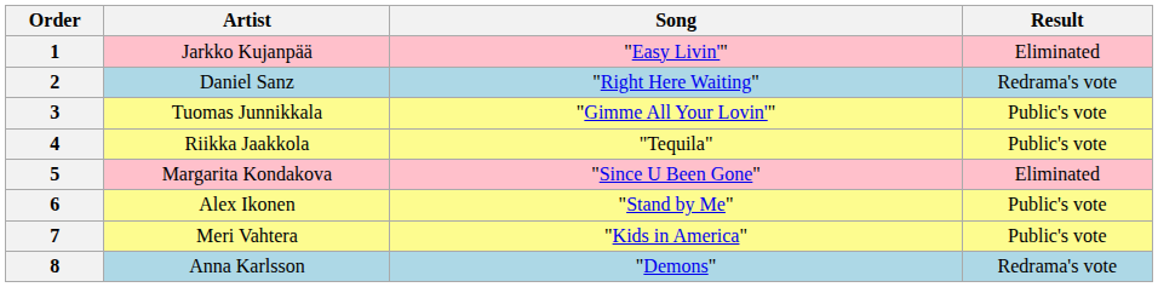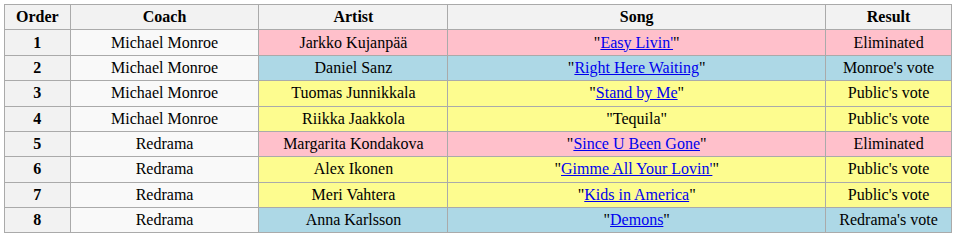 <table class="wikitable" style="text-align:center; width:75%;">
 <tr>
 <th scope="col" style="width:05%;">Order</th>
+<th scope="col" style="width:15%;">Coach</th>
 <th scope="col" style="width:15%;">Artist</th>
 <th scope="col" style="width:30%;">Song</th>
 <th scope="col" style="width:10%;">Result</th>
 </tr>
 <tr>
 <th scope="col">1</th>
+<td>Michael Monroe</td>
 <td style="background:pink;">Jarkko Kujanpää</td>
 <td style="background:pink;">"<a href='#'>Easy Livin'</a>"</td>
 <td style="background:pink;">Eliminated</td>
 </tr>
 <tr>
 <th scope="col">2</th>
+<td>Michael Monroe</td>
 <td style="background:lightblue;">Daniel Sanz</td>
 <td style="background:lightblue;">"<a href='#'>Right Here Waiting</a>"</td>
-<td style="background:lightblue;">Redrama's vote</td>
+<td style="background:lightblue;">Monroe's vote</td>
 </tr>
 <tr>
 <th scope="col">3</th>
+<td>Michael Monroe</td>
 <td style="background:#fdfc8f;">Tuomas Junnikkala</td>
-<td style="background:#fdfc8f;">"<a href='#'>Gimme All Your Lovin'</a>"</td>
+<td style="background:#fdfc8f;">"<a href='#'>Stand by Me</a>"</td>
 <td style="background:#fdfc8f;">Public's vote</td>
 </tr>
 <tr>
 <th scope="col">4</th>
+<td>Michael Monroe</td>
 <td style="background:#fdfc8f;">Riikka Jaakkola</td>
 <td style="background:#fdfc8f;">"Tequila"</td>
 <td style="background:#fdfc8f;">Public's vote</td>
 </tr>
 <tr>
 <th scope="col">5</th>
+<td>Redrama</td>
 <td style="background:pink;">Margarita Kondakova</td>
 <td style="background:pink;">"<a href='#'>Since U Been Gone</a>"</td>
 <td style="background:pink;">Eliminated</td>
 </tr>
 <tr>
 <th scope="col">6</th>
+<td>Redrama</td>
 <td style="background:#fdfc8f;">Alex Ikonen</td>
-<td style="background:#fdfc8f;">"<a href='#'>Stand by Me</a>"</td>
+<td style="background:#fdfc8f;">"<a href='#'>Gimme All Your Lovin'</a>"</td>
 <td style="background:#fdfc8f;">Public's vote</td>
 </tr>
 <tr>
 <th scope="col">7</th>
+<td>Redrama</td>
 <td style="background:#fdfc8f;">Meri Vahtera</td>
 <td style="background:#fdfc8f;">"<a href='#'>Kids in America</a>"</td>
 <td style="background:#fdfc8f;">Public's vote</td>
 </tr>
 <tr>
 <th scope="col">8</th>
+<td>Redrama</td>
 <td style="background:lightblue;">Anna Karlsson</td>
 <td style="background:lightblue;">"<a href='#'>Demons</a>"</td>
 <td style="background:lightblue;">Redrama's vote</td>
 </tr>
 </table>
